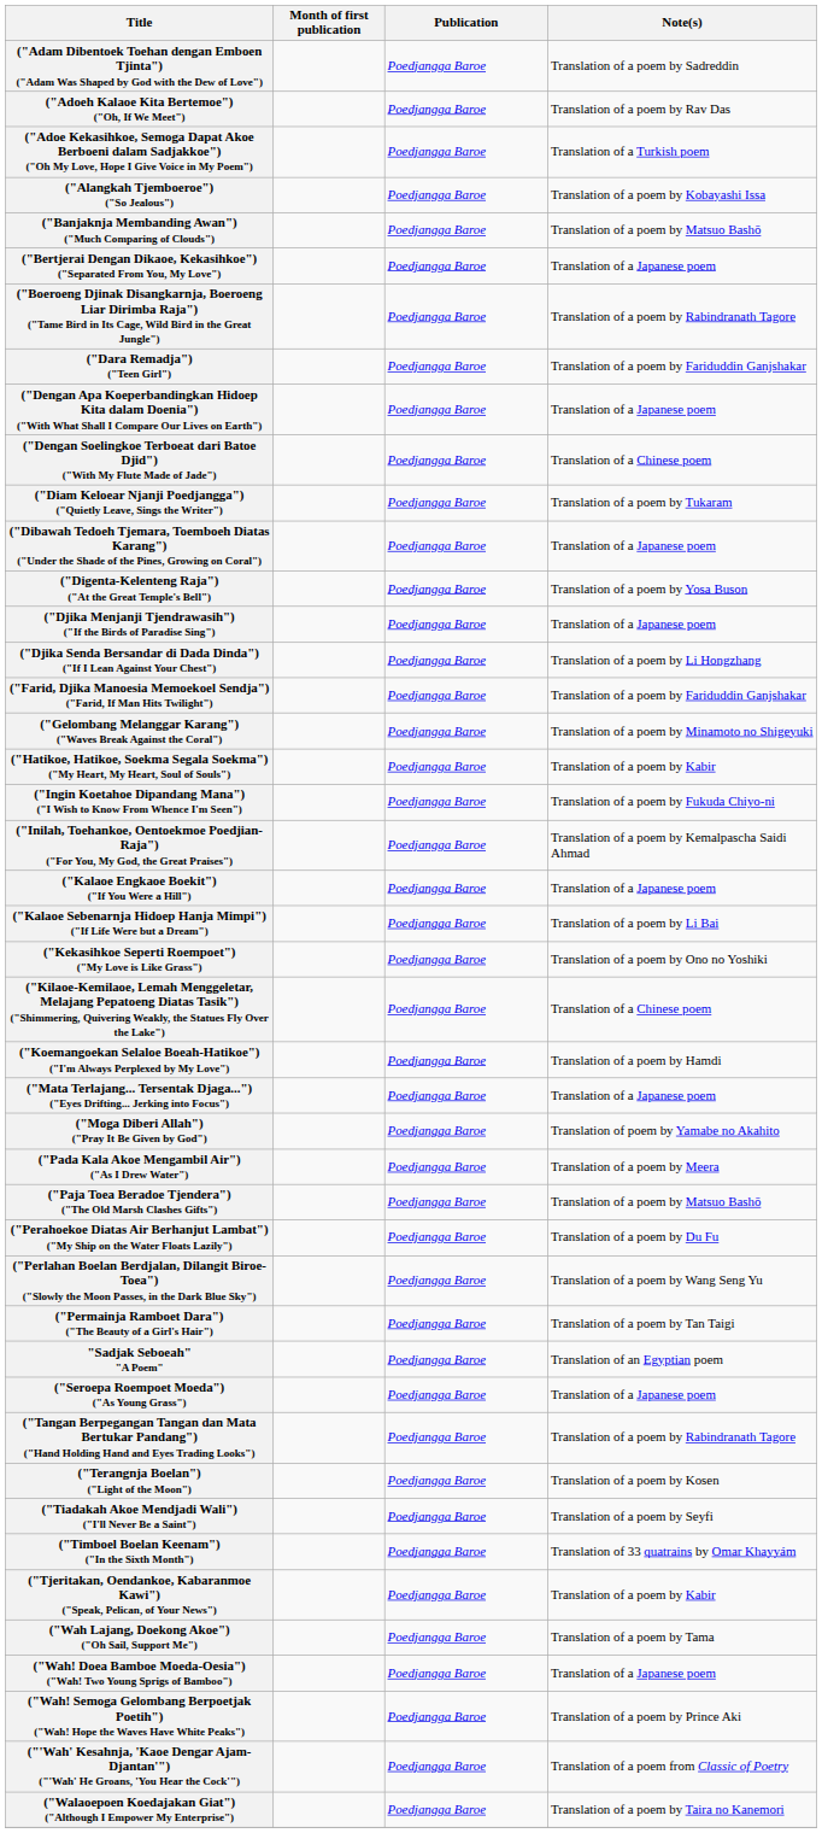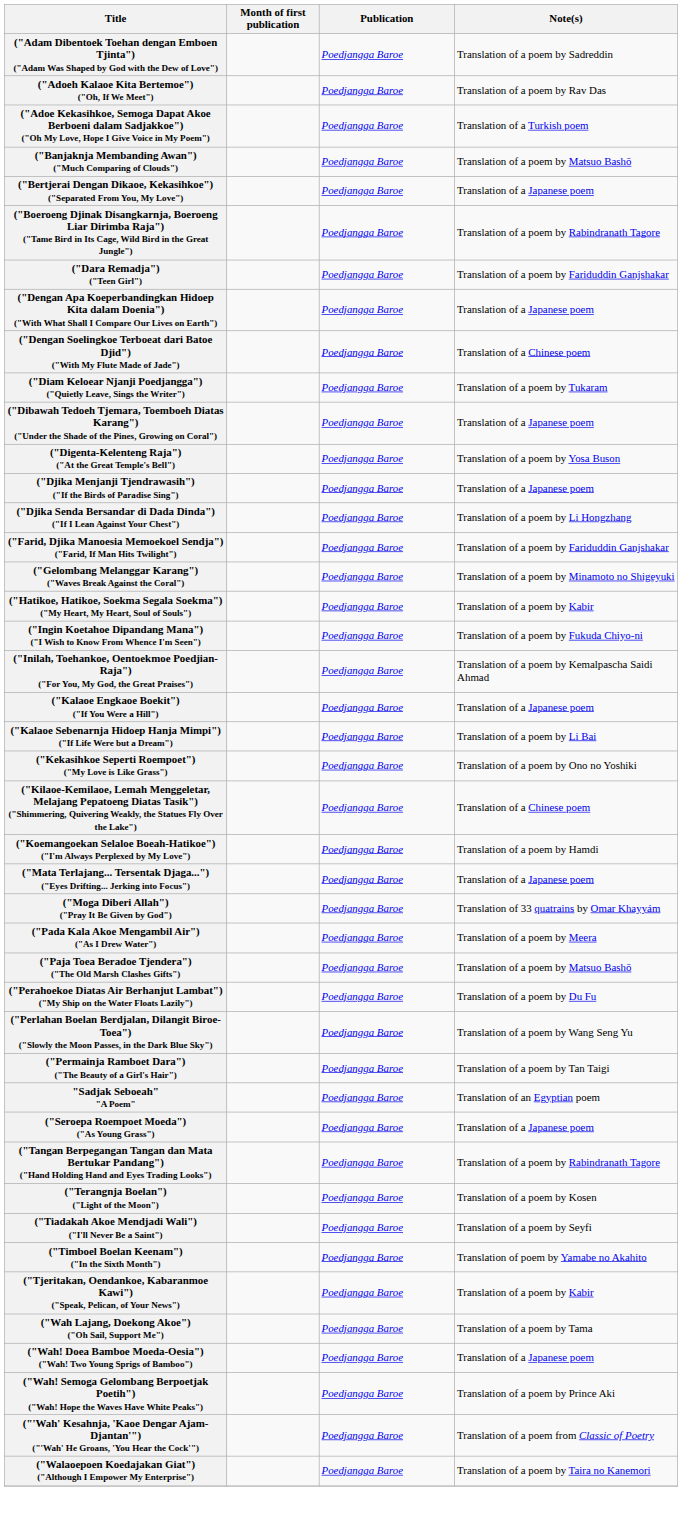 <table class="wikitable plainrowheaders sortable" style="margin-right: 0;">
 <tr>
 <th scope="col"  style="width:20em;">Title</th>
 <th scope="col"  style="width:8em;">Month of first publication</th>
 <th scope="col"  style="width:12em;">Publication</th>
 <th scope="col"  style="width:20em;" class="unsortable">Note(s)</th>
 </tr>
 <tr>
 <th scope="row">("Adam Dibentoek Toehan dengan Emboen Tjinta")<br><small>("Adam Was Shaped by God with the Dew of Love")</small></th>
 <td></td>
 <td><em><a href='#'>Poedjangga Baroe</a></em> </td>
 <td>Translation of a poem by Sadreddin</td>
 </tr>
 <tr>
 <th scope="row">("Adoeh Kalaoe Kita Bertemoe")<br><small>("Oh, If We Meet")</small></th>
 <td></td>
 <td><em><a href='#'>Poedjangga Baroe</a></em> </td>
 <td>Translation of a poem by Rav Das</td>
 </tr>
 <tr>
 <th scope="row">("Adoe Kekasihkoe, Semoga Dapat Akoe Berboeni dalam Sadjakkoe")<br><small>("Oh My Love, Hope I Give Voice in My Poem")</small></th>
 <td></td>
 <td><em><a href='#'>Poedjangga Baroe</a></em> </td>
 <td>Translation of a <a href='#'>Turkish poem</a></td>
-</tr>
-<tr>
-<th scope="row">("Alangkah Tjemboeroe")<br><small>("So Jealous")</small></th>
-<td></td>
-<td><em><a href='#'>Poedjangga Baroe</a></em> </td>
-<td>Translation of a poem by <a href='#'>Kobayashi Issa</a></td>
 </tr>
 <tr>
 <th scope="row">("Banjaknja Membanding Awan")<br><small>("Much Comparing of Clouds")</small></th>
 <td></td>
 <td><em><a href='#'>Poedjangga Baroe</a></em> </td>
 <td>Translation of a poem by <a href='#'>Matsuo Bashō</a></td>
 </tr>
 <tr>
 <th scope="row">("Bertjerai Dengan Dikaoe, Kekasihkoe")<br><small>("Separated From You, My Love")</small></th>
 <td></td>
 <td><em><a href='#'>Poedjangga Baroe</a></em> </td>
 <td>Translation of a <a href='#'>Japanese poem</a></td>
 </tr>
 <tr>
 <th scope="row">("Boeroeng Djinak Disangkarnja, Boeroeng Liar Dirimba Raja")<br><small>("Tame Bird in Its Cage, Wild Bird in the Great Jungle")</small></th>
 <td></td>
 <td><em><a href='#'>Poedjangga Baroe</a></em> </td>
 <td>Translation of a poem by <a href='#'>Rabindranath Tagore</a></td>
 </tr>
 <tr>
 <th scope="row">("Dara Remadja")<br><small>("Teen Girl")</small></th>
 <td></td>
 <td><em><a href='#'>Poedjangga Baroe</a></em> </td>
 <td>Translation of a poem by <a href='#'>Fariduddin Ganjshakar</a></td>
 </tr>
 <tr>
 <th scope="row">("Dengan Apa Koeperbandingkan Hidoep Kita dalam Doenia")<br><small>("With What Shall I Compare Our Lives on Earth")</small></th>
 <td></td>
 <td><em><a href='#'>Poedjangga Baroe</a></em> </td>
 <td>Translation of a <a href='#'>Japanese poem</a></td>
 </tr>
 <tr>
 <th scope="row">("Dengan Soelingkoe Terboeat dari Batoe Djid")<br><small>("With My Flute Made of Jade")</small></th>
 <td></td>
 <td><em><a href='#'>Poedjangga Baroe</a></em> </td>
 <td>Translation of a <a href='#'>Chinese poem</a></td>
 </tr>
 <tr>
 <th scope="row">("Diam Keloear Njanji Poedjangga")<br><small>("Quietly Leave, Sings the Writer")</small></th>
 <td></td>
 <td><em><a href='#'>Poedjangga Baroe</a></em> </td>
 <td>Translation of a poem by <a href='#'>Tukaram</a></td>
 </tr>
 <tr>
 <th scope="row">("Dibawah Tedoeh Tjemara, Toemboeh Diatas Karang")<br><small>("Under the Shade of the Pines, Growing on Coral")</small></th>
 <td></td>
 <td><em><a href='#'>Poedjangga Baroe</a></em> </td>
 <td>Translation of a <a href='#'>Japanese poem</a></td>
 </tr>
 <tr>
 <th scope="row">("Digenta-Kelenteng Raja")<br><small>("At the Great Temple's Bell")</small></th>
 <td></td>
 <td><em><a href='#'>Poedjangga Baroe</a></em> </td>
 <td>Translation of a poem by <a href='#'>Yosa Buson</a></td>
 </tr>
 <tr>
 <th scope="row">("Djika Menjanji Tjendrawasih")<br><small>("If the Birds of Paradise Sing")</small></th>
 <td></td>
 <td><em><a href='#'>Poedjangga Baroe</a></em> </td>
 <td>Translation of a <a href='#'>Japanese poem</a></td>
 </tr>
 <tr>
 <th scope="row">("Djika Senda Bersandar di Dada Dinda")<br><small>("If I Lean Against Your Chest")</small></th>
 <td></td>
 <td><em><a href='#'>Poedjangga Baroe</a></em> </td>
 <td>Translation of a poem by <a href='#'>Li Hongzhang</a></td>
 </tr>
 <tr>
 <th scope="row">("Farid, Djika Manoesia Memoekoel Sendja")<br><small>("Farid, If Man Hits Twilight")</small></th>
 <td></td>
 <td><em><a href='#'>Poedjangga Baroe</a></em> </td>
 <td>Translation of a poem by <a href='#'>Fariduddin Ganjshakar</a></td>
 </tr>
 <tr>
 <th scope="row">("Gelombang Melanggar Karang")<br><small>("Waves Break Against the Coral")</small></th>
 <td></td>
 <td><em><a href='#'>Poedjangga Baroe</a></em> </td>
 <td>Translation of a poem by <a href='#'>Minamoto no Shigeyuki</a></td>
 </tr>
 <tr>
 <th scope="row">("Hatikoe, Hatikoe, Soekma Segala Soekma")<br><small>("My Heart, My Heart, Soul of Souls")</small></th>
 <td></td>
 <td><em><a href='#'>Poedjangga Baroe</a></em>  </td>
 <td>Translation of a poem by <a href='#'>Kabir</a></td>
 </tr>
 <tr>
 <th scope="row">("Ingin Koetahoe Dipandang Mana")<br><small>("I Wish to Know From Whence I'm Seen")</small></th>
 <td></td>
 <td><em><a href='#'>Poedjangga Baroe</a></em> </td>
 <td>Translation of a poem by <a href='#'>Fukuda Chiyo-ni</a></td>
 </tr>
 <tr>
 <th scope="row">("Inilah, Toehankoe, Oentoekmoe Poedjian-Raja")<br><small>("For You, My God, the Great Praises")</small></th>
 <td></td>
 <td><em><a href='#'>Poedjangga Baroe</a></em> </td>
 <td>Translation of a poem by Kemalpascha Saidi Ahmad</td>
 </tr>
 <tr>
 <th scope="row">("Kalaoe Engkaoe Boekit")<br><small>("If You Were a Hill")</small></th>
 <td></td>
 <td><em><a href='#'>Poedjangga Baroe</a></em> </td>
 <td>Translation of a <a href='#'>Japanese poem</a></td>
 </tr>
 <tr>
 <th scope="row">("Kalaoe Sebenarnja Hidoep Hanja Mimpi")<br><small>("If Life Were but a Dream")</small></th>
 <td></td>
 <td><em><a href='#'>Poedjangga Baroe</a></em> </td>
 <td>Translation of a poem by <a href='#'>Li Bai</a></td>
 </tr>
 <tr>
 <th scope="row">("Kekasihkoe Seperti Roempoet")<br><small>("My Love is Like Grass")</small></th>
 <td></td>
 <td><em><a href='#'>Poedjangga Baroe</a></em> </td>
 <td>Translation of a poem by Ono no Yoshiki</td>
 </tr>
 <tr>
 <th scope="row">("Kilaoe-Kemilaoe, Lemah Menggeletar, Melajang Pepatoeng Diatas Tasik")<br><small>("Shimmering, Quivering Weakly, the Statues Fly Over the Lake")</small></th>
 <td></td>
 <td><em><a href='#'>Poedjangga Baroe</a></em> </td>
 <td>Translation of a <a href='#'>Chinese poem</a></td>
 </tr>
 <tr>
 <th scope="row">("Koemangoekan Selaloe Boeah-Hatikoe")<br><small>("I'm Always Perplexed by My Love")</small></th>
 <td></td>
 <td><em><a href='#'>Poedjangga Baroe</a></em> </td>
 <td>Translation of a poem by Hamdi</td>
 </tr>
 <tr>
 <th scope="row">("Mata Terlajang... Tersentak Djaga...")<br><small>("Eyes Drifting... Jerking into Focus")</small></th>
 <td></td>
 <td><em><a href='#'>Poedjangga Baroe</a></em> </td>
 <td>Translation of a <a href='#'>Japanese poem</a></td>
 </tr>
 <tr>
 <th scope="row">("Moga Diberi Allah")<br><small>("Pray It Be Given by God")</small></th>
 <td></td>
 <td><em><a href='#'>Poedjangga Baroe</a></em>  </td>
-<td>Translation of poem by <a href='#'>Yamabe no Akahito</a></td>
+<td>Translation of 33 <a href='#'>quatrains</a> by <a href='#'>Omar Khayyám</a></td>
 </tr>
 <tr>
 <th scope="row">("Pada Kala Akoe Mengambil Air")<br><small>("As I Drew Water")</small></th>
 <td></td>
 <td><em><a href='#'>Poedjangga Baroe</a></em>  </td>
 <td>Translation of a poem by <a href='#'>Meera</a></td>
 </tr>
 <tr>
 <th scope="row">("Paja Toea Beradoe Tjendera")<br><small>("The Old Marsh Clashes Gifts")</small></th>
 <td></td>
 <td><em><a href='#'>Poedjangga Baroe</a></em> </td>
 <td>Translation of a poem by <a href='#'>Matsuo Bashō</a></td>
 </tr>
 <tr>
 <th scope="row">("Perahoekoe Diatas Air Berhanjut Lambat")<br><small>("My Ship on the Water Floats Lazily")</small></th>
 <td></td>
 <td><em><a href='#'>Poedjangga Baroe</a></em> </td>
 <td>Translation of a poem by <a href='#'>Du Fu</a></td>
 </tr>
 <tr>
 <th scope="row">("Perlahan Boelan Berdjalan, Dilangit Biroe-Toea")<br><small>("Slowly the Moon Passes, in the Dark Blue Sky")</small></th>
 <td></td>
 <td><em><a href='#'>Poedjangga Baroe</a></em> </td>
 <td>Translation of a poem by Wang Seng Yu</td>
 </tr>
 <tr>
 <th scope="row">("Permainja Ramboet Dara")<br><small>("The Beauty of a Girl's Hair")</small></th>
 <td></td>
 <td><em><a href='#'>Poedjangga Baroe</a></em> </td>
 <td>Translation of a poem by Tan Taigi</td>
 </tr>
 <tr>
 <th scope="row">"Sadjak Seboeah"<br><small>"A Poem"</small></th>
 <td></td>
 <td><em><a href='#'>Poedjangga Baroe</a></em>  </td>
 <td>Translation of an <a href='#'>Egyptian</a> poem</td>
 </tr>
 <tr>
 <th scope="row">("Seroepa Roempoet Moeda")<br><small>("As Young Grass")</small></th>
 <td></td>
 <td><em><a href='#'>Poedjangga Baroe</a></em> </td>
 <td>Translation of a <a href='#'>Japanese poem</a></td>
 </tr>
 <tr>
 <th scope="row">("Tangan Berpegangan Tangan dan Mata Bertukar Pandang")<br><small>("Hand Holding Hand and Eyes Trading Looks")</small></th>
 <td></td>
 <td><em><a href='#'>Poedjangga Baroe</a></em> </td>
 <td>Translation of a poem by <a href='#'>Rabindranath Tagore</a></td>
 </tr>
 <tr>
 <th scope="row">("Terangnja Boelan")<br><small>("Light of the Moon")</small></th>
 <td></td>
 <td><em><a href='#'>Poedjangga Baroe</a></em> </td>
 <td>Translation of a poem by Kosen</td>
 </tr>
 <tr>
 <th scope="row">("Tiadakah Akoe Mendjadi Wali")<br><small>("I'll Never Be a Saint")</small></th>
 <td></td>
 <td><em><a href='#'>Poedjangga Baroe</a></em> </td>
 <td>Translation of a poem by Seyfi</td>
 </tr>
 <tr>
 <th scope="row">("Timboel Boelan Keenam")<br><small>("In the Sixth Month")</small></th>
 <td></td>
 <td><em><a href='#'>Poedjangga Baroe</a></em> </td>
-<td>Translation of 33 <a href='#'>quatrains</a> by <a href='#'>Omar Khayyám</a></td>
+<td>Translation of poem by <a href='#'>Yamabe no Akahito</a></td>
 </tr>
 <tr>
 <th scope="row">("Tjeritakan, Oendankoe, Kabaranmoe Kawi")<br><small>("Speak, Pelican, of Your News")</small></th>
 <td></td>
 <td><em><a href='#'>Poedjangga Baroe</a></em>  </td>
 <td>Translation of a poem by <a href='#'>Kabir</a></td>
 </tr>
 <tr>
 <th scope="row">("Wah Lajang, Doekong Akoe")<br><small>("Oh Sail, Support Me")</small></th>
 <td></td>
 <td><em><a href='#'>Poedjangga Baroe</a></em> </td>
 <td>Translation of a poem by Tama</td>
 </tr>
 <tr>
 <th scope="row">("Wah! Doea Bamboe Moeda-Oesia")<br><small>("Wah! Two Young Sprigs of Bamboo")</small></th>
 <td></td>
 <td><em><a href='#'>Poedjangga Baroe</a></em> </td>
 <td>Translation of a <a href='#'>Japanese poem</a></td>
 </tr>
 <tr>
 <th scope="row">("Wah! Semoga Gelombang Berpoetjak Poetih")<br><small>("Wah! Hope the Waves Have White Peaks")</small></th>
 <td></td>
 <td><em><a href='#'>Poedjangga Baroe</a></em> </td>
 <td>Translation of a poem by Prince Aki</td>
 </tr>
 <tr>
 <th scope="row">("'Wah' Kesahnja, 'Kaoe Dengar Ajam-Djantan'")<br><small>("'Wah' He Groans, 'You Hear the Cock'")</small></th>
 <td></td>
 <td><em><a href='#'>Poedjangga Baroe</a></em> </td>
 <td>Translation of a poem from <em><a href='#'>Classic of Poetry</a></em></td>
 </tr>
 <tr>
 <th scope="row">("Walaoepoen Koedajakan Giat")<br><small>("Although I Empower My Enterprise")</small></th>
 <td></td>
 <td><em><a href='#'>Poedjangga Baroe</a></em> </td>
 <td>Translation of a poem by <a href='#'>Taira no Kanemori</a></td>
 </tr>
 <tr>
 </tr>
 </table>
